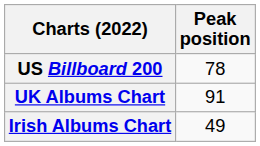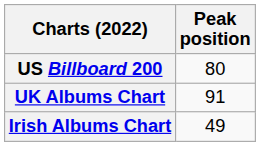 <table class="wikitable sortable plainrowheaders" style="text-align:center">
 <tr>
 <th scope="col">Charts (2022)</th>
 <th scope="col">Peak<br>position</th>
 </tr>
 <tr>
 <th scope="row">US <a href='#'><em>Billboard</em> 200</a></th>
-<td>78</td>
+<td>80</td>
 </tr>
 <tr>
 <th scope="row"><a href='#'>UK Albums Chart</a></th>
 <td>91</td>
 </tr>
 <tr>
 <th scope="row"><a href='#'>Irish Albums Chart</a></th>
 <td>49</td>
 </tr>
 </table>
